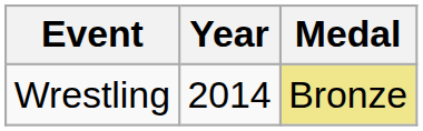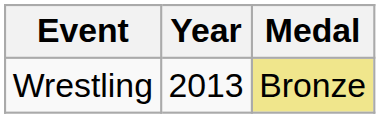 <table class="wikitable">
 <tr>
 <th>Event</th>
 <th>Year</th>
 <th>Medal</th>
 </tr>
 <tr>
 <td>Wrestling</td>
-<td>2014</td>
+<td>2013</td>
 <td style="background: khaki;">Bronze</td>
 </tr>
 </table>
